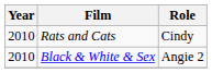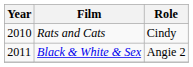 <table class="wikitable" style="font-size: 100%;">
 <tr>
 <th>Year</th>
 <th>Film</th>
 <th>Role</th>
 </tr>
 <tr>
 <td>2010</td>
 <td><em>Rats and Cats</em></td>
 <td>Cindy</td>
 </tr>
 <tr>
-<td>2010</td>
+<td>2011</td>
 <td><em><a href='#'>Black & White & Sex</a></em></td>
 <td>Angie 2</td>
 </tr>
 <tr>
 </tr>
 </table>
